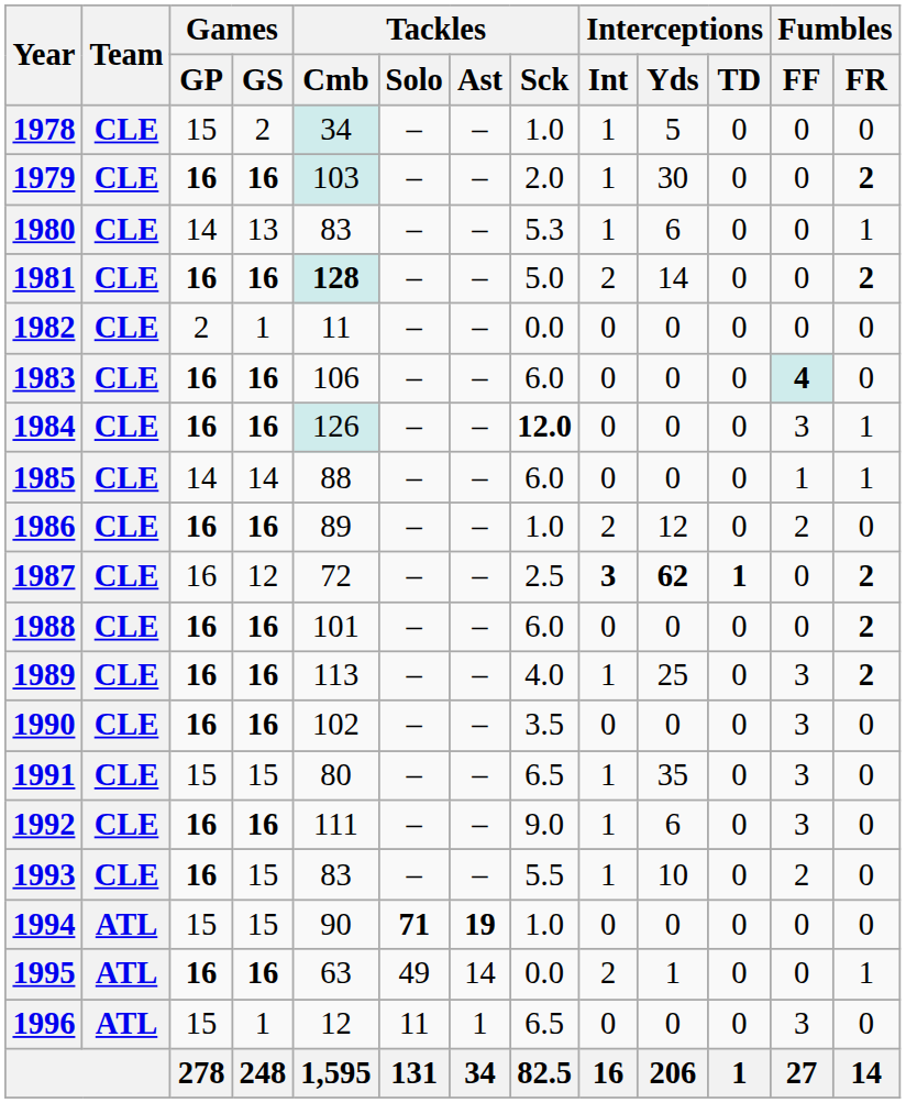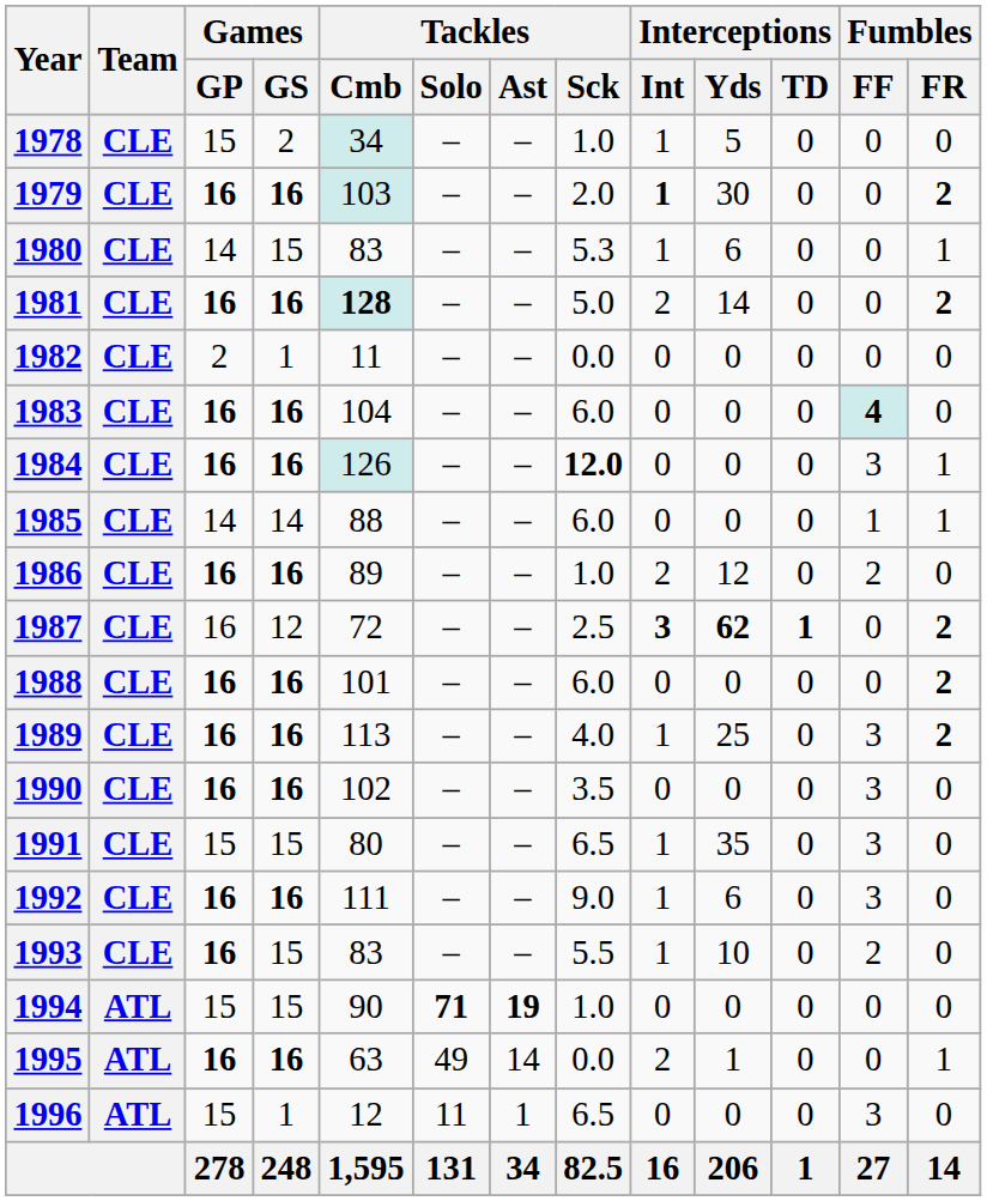 <table class="wikitable sortable" style="text-align: center;">
 <tr>
 <th rowspan="2">Year</th>
 <th rowspan="2">Team</th>
 <th colspan="2">Games</th>
 <th colspan="4">Tackles</th>
 <th colspan="3">Interceptions</th>
 <th colspan="2">Fumbles</th>
 </tr>
 <tr>
 <th>GP</th>
 <th>GS</th>
 <th>Cmb</th>
 <th>Solo</th>
 <th>Ast</th>
 <th>Sck</th>
 <th>Int</th>
 <th>Yds</th>
 <th>TD</th>
 <th>FF</th>
 <th>FR</th>
 </tr>
 <tr>
 <th><a href='#'>1978</a></th>
 <th><a href='#'>CLE</a></th>
 <td>15</td>
 <td>2</td>
 <td style="background:#cfecec;">34</td>
 <td>–</td>
 <td>–</td>
 <td>1.0</td>
 <td>1</td>
 <td>5</td>
 <td>0</td>
 <td>0</td>
 <td>0</td>
 </tr>
 <tr>
 <th><a href='#'>1979</a></th>
 <th><a href='#'>CLE</a></th>
 <td><strong>16</strong></td>
 <td><strong>16</strong></td>
 <td style="background:#cfecec;">103</td>
 <td>–</td>
 <td>–</td>
 <td>2.0</td>
-<td>1</td>
+<td><strong>1</strong></td>
 <td>30</td>
 <td>0</td>
 <td>0</td>
 <td><strong>2</strong></td>
 </tr>
 <tr>
 <th><a href='#'>1980</a></th>
 <th><a href='#'>CLE</a></th>
 <td>14</td>
-<td>13</td>
+<td>15</td>
 <td>83</td>
 <td>–</td>
 <td>–</td>
 <td>5.3</td>
 <td>1</td>
 <td>6</td>
 <td>0</td>
 <td>0</td>
 <td>1</td>
 </tr>
 <tr>
 <th><a href='#'>1981</a></th>
 <th><a href='#'>CLE</a></th>
 <td><strong>16</strong></td>
 <td><strong>16</strong></td>
 <td style="background:#cfecec;"><strong>128</strong></td>
 <td>–</td>
 <td>–</td>
 <td>5.0</td>
 <td>2</td>
 <td>14</td>
 <td>0</td>
 <td>0</td>
 <td><strong>2</strong></td>
 </tr>
 <tr>
 <th><a href='#'>1982</a></th>
 <th><a href='#'>CLE</a></th>
 <td>2</td>
 <td>1</td>
 <td>11</td>
 <td>–</td>
 <td>–</td>
 <td>0.0</td>
 <td>0</td>
 <td>0</td>
 <td>0</td>
 <td>0</td>
 <td>0</td>
 </tr>
 <tr>
 <th><a href='#'>1983</a></th>
 <th><a href='#'>CLE</a></th>
 <td><strong>16</strong></td>
 <td><strong>16</strong></td>
-<td>106</td>
+<td>104</td>
 <td>–</td>
 <td>–</td>
 <td>6.0</td>
 <td>0</td>
 <td>0</td>
 <td>0</td>
 <td style="background:#cfecec;"><strong>4</strong></td>
 <td>0</td>
 </tr>
 <tr>
 <th><a href='#'>1984</a></th>
 <th><a href='#'>CLE</a></th>
 <td><strong>16</strong></td>
 <td><strong>16</strong></td>
 <td style="background:#cfecec;">126</td>
 <td>–</td>
 <td>–</td>
 <td><strong>12.0</strong></td>
 <td>0</td>
 <td>0</td>
 <td>0</td>
 <td>3</td>
 <td>1</td>
 </tr>
 <tr>
 <th><a href='#'>1985</a></th>
 <th><a href='#'>CLE</a></th>
 <td>14</td>
 <td>14</td>
 <td>88</td>
 <td>–</td>
 <td>–</td>
 <td>6.0</td>
 <td>0</td>
 <td>0</td>
 <td>0</td>
 <td>1</td>
 <td>1</td>
 </tr>
 <tr>
 <th><a href='#'>1986</a></th>
 <th><a href='#'>CLE</a></th>
 <td><strong>16</strong></td>
 <td><strong>16</strong></td>
 <td>89</td>
 <td>–</td>
 <td>–</td>
 <td>1.0</td>
 <td>2</td>
 <td>12</td>
 <td>0</td>
 <td>2</td>
 <td>0</td>
 </tr>
 <tr>
 <th><a href='#'>1987</a></th>
 <th><a href='#'>CLE</a></th>
 <td>16</td>
 <td>12</td>
 <td>72</td>
 <td>–</td>
 <td>–</td>
 <td>2.5</td>
 <td><strong>3</strong></td>
 <td><strong>62</strong></td>
 <td><strong>1</strong></td>
 <td>0</td>
 <td><strong>2</strong></td>
 </tr>
 <tr>
 <th><a href='#'>1988</a></th>
 <th><a href='#'>CLE</a></th>
 <td><strong>16</strong></td>
 <td><strong>16</strong></td>
 <td>101</td>
 <td>–</td>
 <td>–</td>
 <td>6.0</td>
 <td>0</td>
 <td>0</td>
 <td>0</td>
 <td>0</td>
 <td><strong>2</strong></td>
 </tr>
 <tr>
 <th><a href='#'>1989</a></th>
 <th><a href='#'>CLE</a></th>
 <td><strong>16</strong></td>
 <td><strong>16</strong></td>
 <td>113</td>
 <td>–</td>
 <td>–</td>
 <td>4.0</td>
 <td>1</td>
 <td>25</td>
 <td>0</td>
 <td>3</td>
 <td><strong>2</strong></td>
 </tr>
 <tr>
 <th><a href='#'>1990</a></th>
 <th><a href='#'>CLE</a></th>
 <td><strong>16</strong></td>
 <td><strong>16</strong></td>
 <td>102</td>
 <td>–</td>
 <td>–</td>
 <td>3.5</td>
 <td>0</td>
 <td>0</td>
 <td>0</td>
 <td>3</td>
 <td>0</td>
 </tr>
 <tr>
 <th><a href='#'>1991</a></th>
 <th><a href='#'>CLE</a></th>
 <td>15</td>
 <td>15</td>
 <td>80</td>
 <td>–</td>
 <td>–</td>
 <td>6.5</td>
 <td>1</td>
 <td>35</td>
 <td>0</td>
 <td>3</td>
 <td>0</td>
 </tr>
 <tr>
 <th><a href='#'>1992</a></th>
 <th><a href='#'>CLE</a></th>
 <td><strong>16</strong></td>
 <td><strong>16</strong></td>
 <td>111</td>
 <td>–</td>
 <td>–</td>
 <td>9.0</td>
 <td>1</td>
 <td>6</td>
 <td>0</td>
 <td>3</td>
 <td>0</td>
 </tr>
 <tr>
 <th><a href='#'>1993</a></th>
 <th><a href='#'>CLE</a></th>
 <td><strong>16</strong></td>
 <td>15</td>
 <td>83</td>
 <td>–</td>
 <td>–</td>
 <td>5.5</td>
 <td>1</td>
 <td>10</td>
 <td>0</td>
 <td>2</td>
 <td>0</td>
 </tr>
 <tr>
 <th><a href='#'>1994</a></th>
 <th><a href='#'>ATL</a></th>
 <td>15</td>
 <td>15</td>
 <td>90</td>
 <td><strong>71</strong></td>
 <td><strong>19</strong></td>
 <td>1.0</td>
 <td>0</td>
 <td>0</td>
 <td>0</td>
 <td>0</td>
 <td>0</td>
 </tr>
 <tr>
 <th><a href='#'>1995</a></th>
 <th><a href='#'>ATL</a></th>
 <td><strong>16</strong></td>
 <td><strong>16</strong></td>
 <td>63</td>
 <td>49</td>
 <td>14</td>
 <td>0.0</td>
 <td>2</td>
 <td>1</td>
 <td>0</td>
 <td>0</td>
 <td>1</td>
 </tr>
 <tr>
 <th><a href='#'>1996</a></th>
 <th><a href='#'>ATL</a></th>
 <td>15</td>
 <td>1</td>
 <td>12</td>
 <td>11</td>
 <td>1</td>
 <td>6.5</td>
 <td>0</td>
 <td>0</td>
 <td>0</td>
 <td>3</td>
 <td>0</td>
 </tr>
 <tr>
 <th colspan="2"></th>
 <th>278</th>
 <th>248</th>
 <th>1,595</th>
 <th>131</th>
 <th>34</th>
 <th>82.5</th>
 <th>16</th>
 <th>206</th>
 <th>1</th>
 <th>27</th>
 <th>14</th>
 </tr>
 </table>
